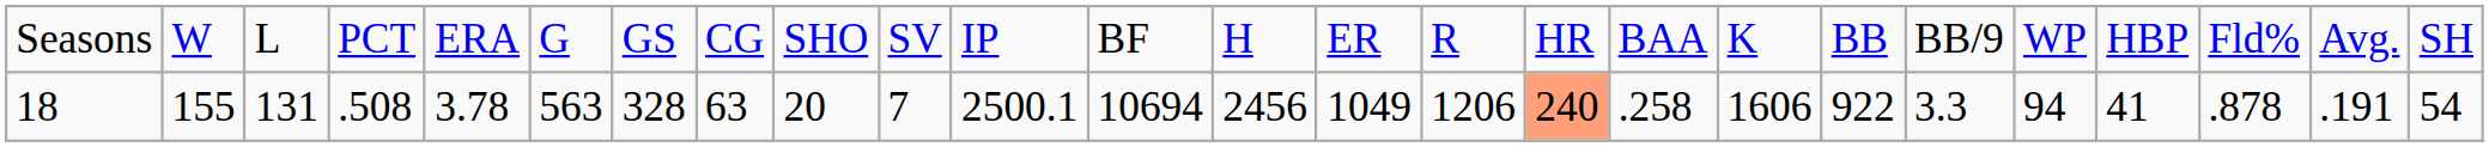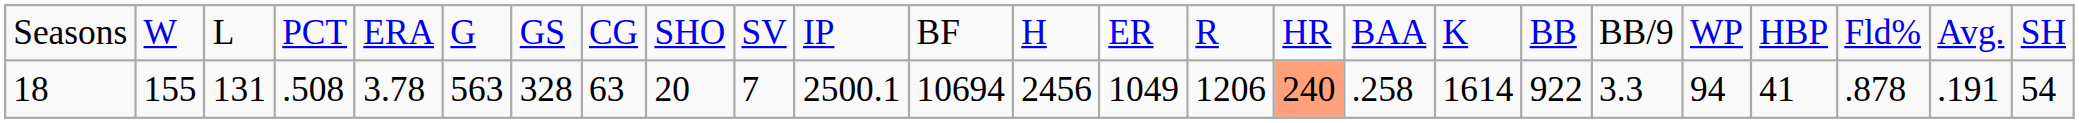 <table class="wikitable">
 <tr>
 <td>Seasons</td>
 <td><a href='#'>W</a></td>
 <td>L</td>
 <td><a href='#'>PCT</a></td>
 <td><a href='#'>ERA</a></td>
 <td><a href='#'>G</a></td>
 <td><a href='#'>GS</a></td>
 <td><a href='#'>CG</a></td>
 <td><a href='#'>SHO</a></td>
 <td><a href='#'>SV</a></td>
 <td><a href='#'>IP</a></td>
 <td>BF</td>
 <td><a href='#'>H</a></td>
 <td><a href='#'>ER</a></td>
 <td><a href='#'>R</a></td>
 <td><a href='#'>HR</a></td>
 <td><a href='#'>BAA</a></td>
 <td><a href='#'>K</a></td>
 <td><a href='#'>BB</a></td>
 <td>BB/9</td>
 <td><a href='#'>WP</a></td>
 <td><a href='#'>HBP</a></td>
 <td><a href='#'>Fld%</a></td>
 <td><a href='#'>Avg.</a></td>
 <td><a href='#'>SH</a></td>
 </tr>
 <tr>
 <td>18</td>
 <td>155</td>
 <td>131</td>
 <td>.508</td>
 <td>3.78</td>
 <td>563</td>
 <td>328</td>
 <td>63</td>
 <td>20</td>
 <td>7</td>
 <td>2500.1</td>
 <td>10694</td>
 <td>2456</td>
 <td>1049</td>
 <td>1206</td>
 <td style="background: lightsalmon;">240</td>
 <td>.258</td>
-<td>1606</td>
+<td>1614</td>
 <td>922</td>
 <td>3.3</td>
 <td>94</td>
 <td>41</td>
 <td>.878</td>
 <td>.191</td>
 <td>54</td>
 </tr>
 </table>
